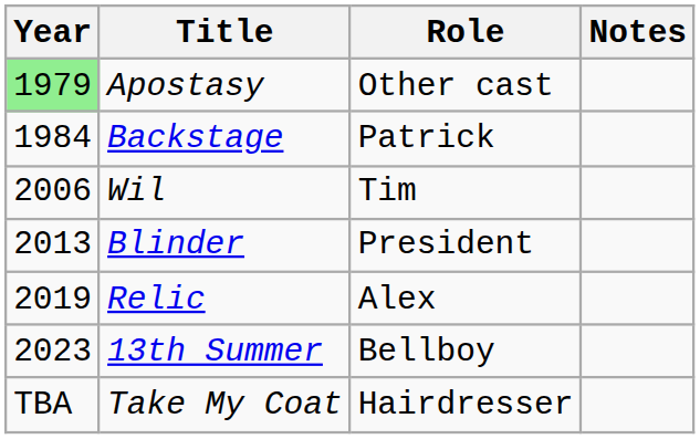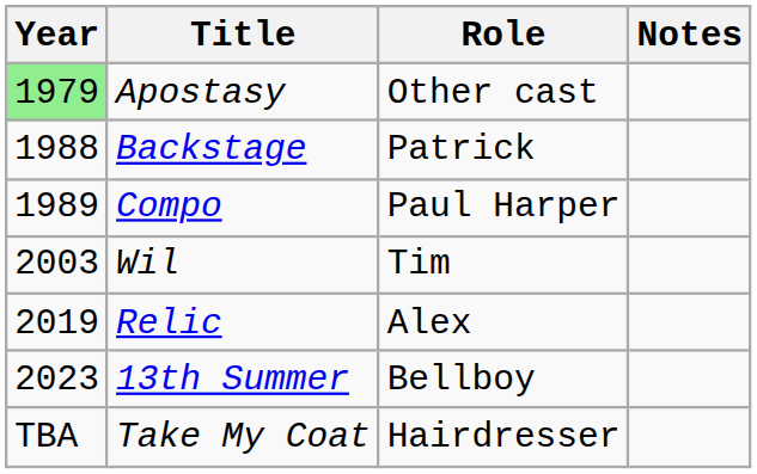 <table class="wikitable sortable">
 <tr>
 <th>Year</th>
 <th>Title</th>
 <th>Role</th>
 <th>Notes</th>
 </tr>
 <tr>
 <td style="background: lightgreen;">1979</td>
 <td><em>Apostasy</em></td>
 <td>Other cast</td>
 <td></td>
 </tr>
 <tr>
-<td>1984</td>
+<td>1988</td>
 <td><a href='#'><em>Backstage</em></a></td>
 <td>Patrick</td>
 <td></td>
 </tr>
 <tr>
-<td>2006</td>
-<td><em>Wil</em></td>
-<td>Tim</td>
+<td>1989</td>
+<td><a href='#'><em>Compo</em></a></td>
+<td>Paul Harper</td>
 <td></td>
 </tr>
 <tr>
-<td>2013</td>
-<td><a href='#'><em>Blinder</em></a></td>
-<td>President</td>
+<td>2003</td>
+<td><em>Wil</em></td>
+<td>Tim</td>
 <td></td>
 </tr>
 <tr>
 <td>2019</td>
 <td><a href='#'><em>Relic</em></a></td>
 <td>Alex</td>
 <td></td>
 </tr>
 <tr>
 <td>2023</td>
 <td><em><a href='#'>13th Summer</a></em></td>
 <td>Bellboy</td>
 <td></td>
 </tr>
 <tr>
 <td>TBA</td>
 <td><em>Take My Coat</em></td>
 <td>Hairdresser</td>
 <td></td>
 </tr>
 </table>
